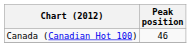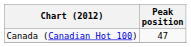 <table class="wikitable sortable">
 <tr>
 <th align="center">Chart (2012)</th>
 <th align="center">Peak<br>position</th>
 </tr>
 <tr>
 <td align="left">Canada (<a href='#'>Canadian Hot 100</a>)</td>
-<td align="center">46</td>
+<td align="center">47</td>
 </tr>
 <tr>
 </tr>
 </table>
